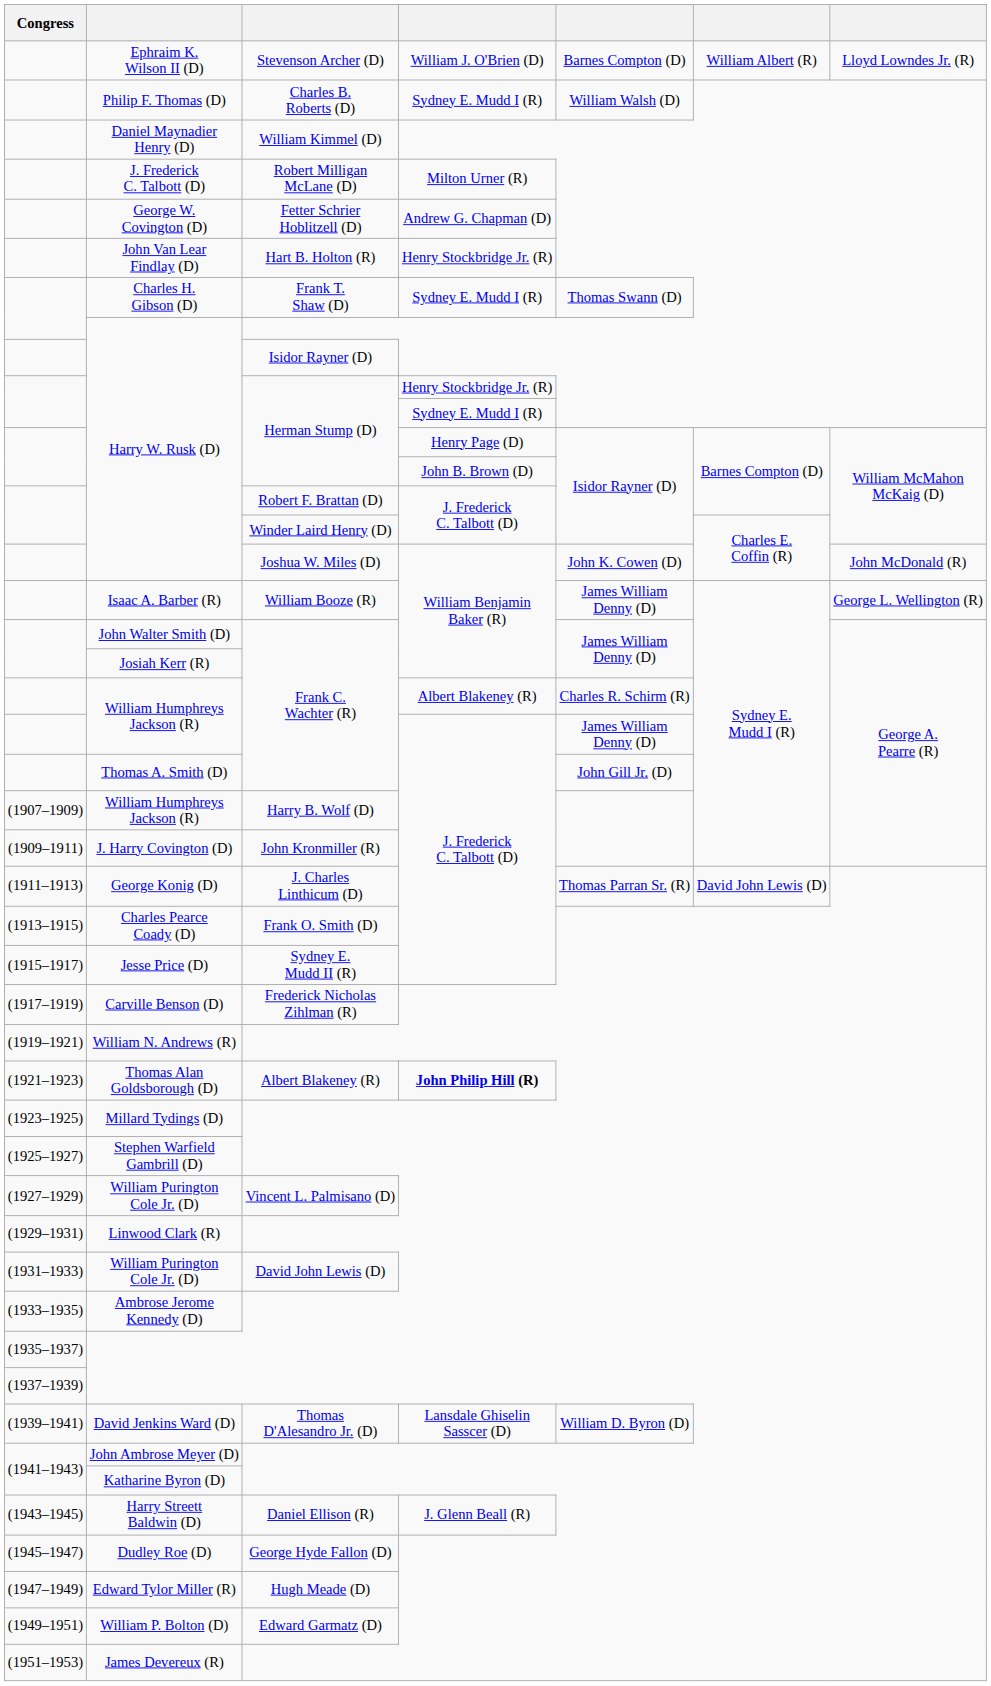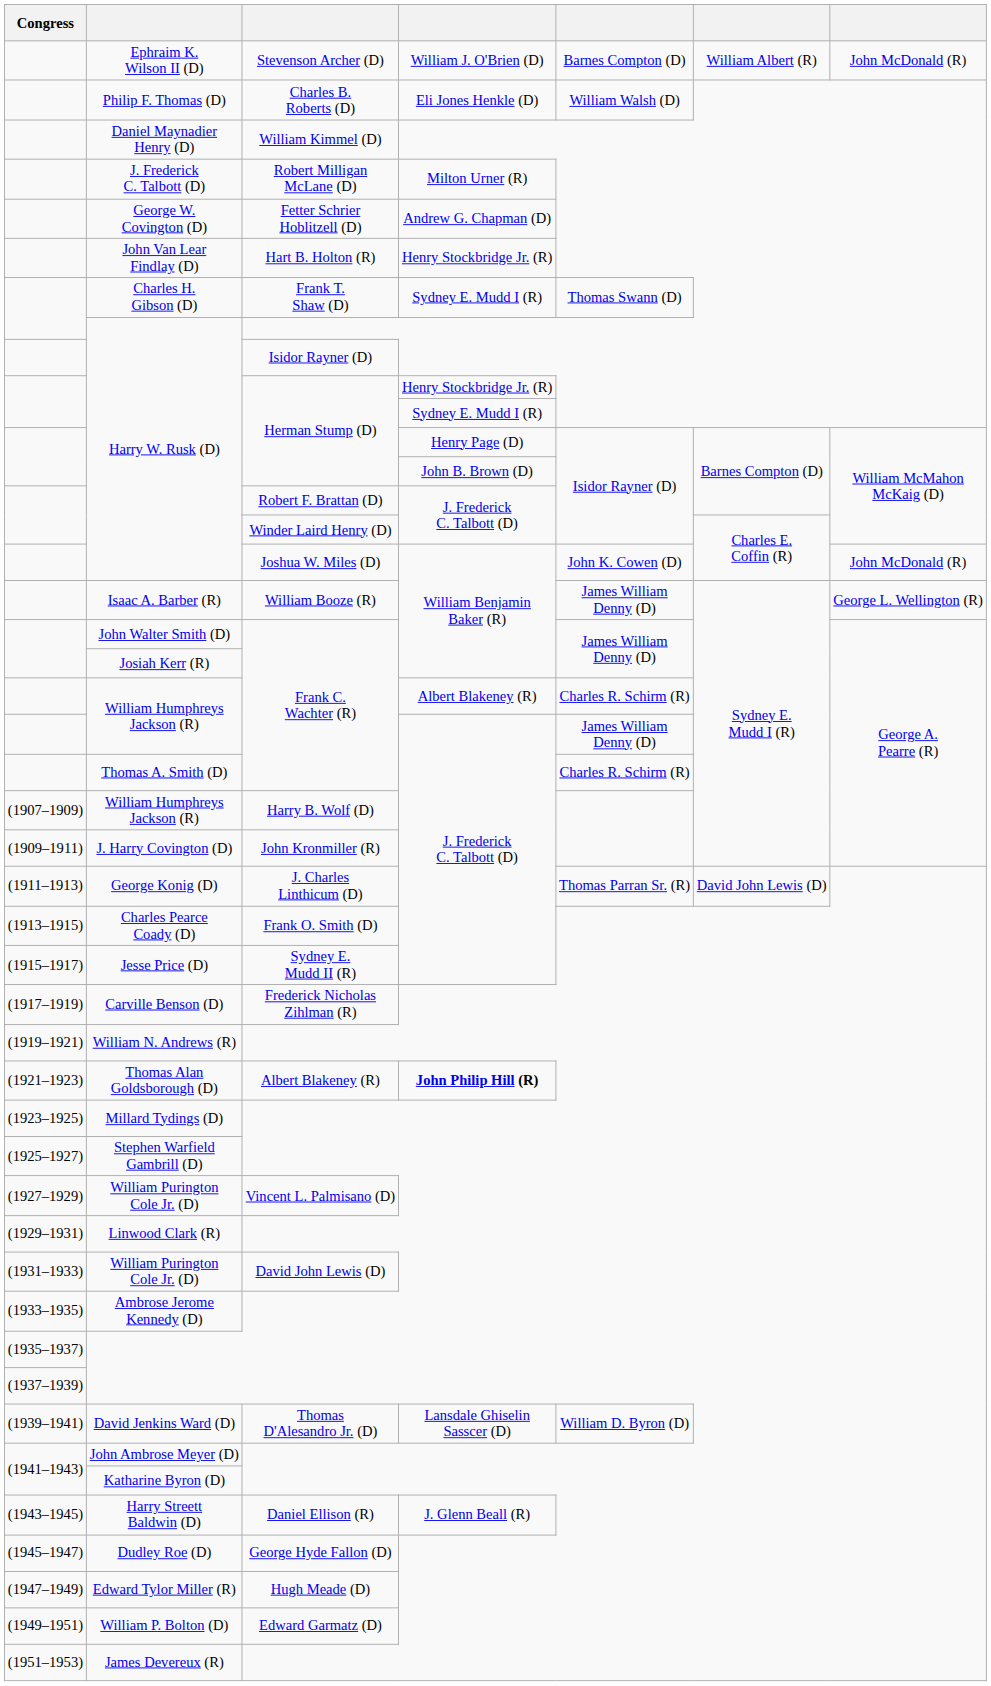 <table class="wikitable sticky-header" style="text-align:center">
 <tr style="height:2.5em">
 <th>Congress</th>
 <th></th>
 <th></th>
 <th></th>
 <th></th>
 <th></th>
 <th></th>
 </tr>
 <tr style="height:2.5em">
 <td><strong></strong> </td>
 <td><a href='#'>Ephraim K.<br>Wilson II</a> (D)</td>
 <td><a href='#'>Stevenson Archer</a> (D)</td>
 <td><a href='#'>William J. O'Brien</a> (D)</td>
 <td><a href='#'>Barnes Compton</a> (D)</td>
 <td><a href='#'>William Albert</a> (R)</td>
-<td><a href='#'>Lloyd Lowndes Jr.</a> (R)</td>
+<td><a href='#'>John McDonald</a> (R)</td>
 </tr>
 <tr style="height:2.5em">
 <td><strong></strong> </td>
 <td><a href='#'>Philip F. Thomas</a> (D)</td>
 <td><a href='#'>Charles B.<br>Roberts</a> (D)</td>
-<td><a href='#'>Sydney E. Mudd I</a> (R)</td>
+<td><a href='#'>Eli Jones Henkle</a> (D)</td>
 <td><a href='#'>William Walsh</a> (D)</td>
 </tr>
 <tr style="height:2.5em">
 <td><strong></strong> </td>
 <td><a href='#'>Daniel Maynadier<br>Henry</a> (D)</td>
 <td><a href='#'>William Kimmel</a> (D)</td>
 </tr>
 <tr style="height:2.5em">
 <td><strong></strong> </td>
 <td><a href='#'>J. Frederick<br>C. Talbott</a> (D)</td>
 <td><a href='#'>Robert Milligan<br>McLane</a> (D)</td>
 <td><a href='#'>Milton Urner</a> (R)</td>
 </tr>
 <tr style="height:2.5em">
 <td><strong></strong> </td>
 <td><a href='#'>George W.<br>Covington</a> (D)</td>
 <td><a href='#'>Fetter Schrier<br>Hoblitzell</a> (D)</td>
 <td><a href='#'>Andrew G. Chapman</a> (D)</td>
 </tr>
 <tr style="height:2.5em">
 <td><strong></strong> </td>
 <td><a href='#'>John Van Lear<br>Findlay</a> (D)</td>
 <td><a href='#'>Hart B. Holton</a> (R)</td>
 <td><a href='#'>Henry Stockbridge Jr.</a> (R)</td>
 </tr>
 <tr style="height:2em">
 <td rowspan=2><strong></strong> </td>
 <td><a href='#'>Charles H.<br>Gibson</a> (D)</td>
 <td><a href='#'>Frank T.<br>Shaw</a> (D)</td>
 <td><a href='#'>Sydney E. Mudd I</a> (R)</td>
 <td><a href='#'>Thomas Swann</a> (D)</td>
 </tr>
 <tr style="height:1.5em">
 <td rowspan="9" ><a href='#'>Harry W. Rusk</a> (D)</td>
 </tr>
 <tr style="height:2.5em">
 <td><strong></strong> </td>
 <td><a href='#'>Isidor Rayner</a> (D)</td>
 </tr>
 <tr style="height:1.5em">
 <td rowspan=2><strong></strong> </td>
 <td rowspan="4" ><a href='#'>Herman Stump</a> (D)</td>
 <td><a href='#'>Henry Stockbridge Jr.</a> (R)</td>
 </tr>
 <tr style="height:2em">
 <td><a href='#'>Sydney E. Mudd I</a> (R)</td>
 </tr>
 <tr style="height:2em">
 <td rowspan="2"><strong></strong> </td>
 <td><a href='#'>Henry Page</a> (D)</td>
 <td rowspan="4" ><a href='#'>Isidor Rayner</a> (D)</td>
 <td rowspan="3" ><a href='#'>Barnes Compton</a> (D)</td>
 <td rowspan="4" ><a href='#'>William McMahon<br>McKaig</a> (D)</td>
 </tr>
 <tr style="height:2em">
 <td><a href='#'>John B. Brown</a> (D)</td>
 </tr>
 <tr style="height:2em">
 <td rowspan="2"><strong></strong> </td>
 <td><a href='#'>Robert F. Brattan</a> (D)</td>
 <td rowspan="2" ><a href='#'>J. Frederick<br>C. Talbott</a> (D)</td>
 </tr>
 <tr style="height:2em">
 <td><a href='#'>Winder Laird Henry</a> (D)</td>
 <td rowspan="2" ><a href='#'>Charles E.<br>Coffin</a> (R)</td>
 </tr>
 <tr style="height:2.5em">
 <td><strong></strong> </td>
 <td><a href='#'>Joshua W. Miles</a> (D)</td>
 <td rowspan="4" ><a href='#'>William Benjamin<br>Baker</a> (R)</td>
 <td><a href='#'>John K. Cowen</a> (D)</td>
 <td><a href='#'>John McDonald</a> (R)</td>
 </tr>
 <tr style="height:2.5em">
 <td><strong></strong> </td>
 <td><a href='#'>Isaac A. Barber</a> (R)</td>
 <td><a href='#'>William Booze</a> (R)</td>
 <td><a href='#'>James William<br>Denny</a> (D)</td>
 <td rowspan="8" ><a href='#'>Sydney E.<br>Mudd I</a> (R)</td>
 <td><a href='#'>George L. Wellington</a> (R)</td>
 </tr>
 <tr style="height:2em">
 <td rowspan="2"><strong></strong> </td>
 <td><a href='#'>John Walter Smith</a> (D)</td>
 <td rowspan="5" ><a href='#'>Frank C.<br>Wachter</a> (R)</td>
 <td rowspan="2" ><a href='#'>James William<br>Denny</a> (D)</td>
 <td rowspan="7" ><a href='#'>George A.<br>Pearre</a> (R)</td>
 </tr>
 <tr style="height:2em">
 <td><a href='#'>Josiah Kerr</a> (R)</td>
 </tr>
 <tr style="height:2.5em">
 <td><strong></strong> </td>
 <td rowspan="2" ><a href='#'>William Humphreys<br>Jackson</a> (R)</td>
 <td><a href='#'>Albert Blakeney</a> (R)</td>
 <td><a href='#'>Charles R. Schirm</a> (R)</td>
 </tr>
 <tr style="height:2.5em">
 <td><strong></strong> </td>
 <td rowspan="7" ><a href='#'>J. Frederick<br>C. Talbott</a> (D)</td>
 <td><a href='#'>James William<br>Denny</a> (D)</td>
 </tr>
 <tr style="height:2.5em">
 <td><strong></strong> </td>
 <td><a href='#'>Thomas A. Smith</a> (D)</td>
-<td><a href='#'>John Gill Jr.</a> (D)</td>
+<td><a href='#'>Charles R. Schirm</a> (R)</td>
 </tr>
 <tr style="height:2.5em">
 <td><strong></strong> (1907–1909)</td>
 <td><a href='#'>William Humphreys<br>Jackson</a> (R)</td>
 <td><a href='#'>Harry B. Wolf</a> (D)</td>
 </tr>
 <tr style="height:2.5em">
 <td><strong></strong> (1909–1911)</td>
 <td><a href='#'>J. Harry Covington</a> (D)</td>
 <td><a href='#'>John Kronmiller</a> (R)</td>
 </tr>
 <tr style="height:2em">
 <td><strong></strong> (1911–1913)</td>
 <td><a href='#'>George Konig</a> (D)</td>
 <td><a href='#'>J. Charles<br>Linthicum</a> (D)</td>
 <td><a href='#'>Thomas Parran Sr.</a> (R)</td>
 <td><a href='#'>David John Lewis</a> (D)</td>
 </tr>
 <tr style="height:2.5em">
 <td><strong></strong> (1913–1915)</td>
 <td><a href='#'>Charles Pearce<br>Coady</a> (D)</td>
 <td><a href='#'>Frank O. Smith</a> (D)</td>
 </tr>
 <tr style="height:2.5em">
 <td><strong></strong> (1915–1917)</td>
 <td><a href='#'>Jesse Price</a> (D)</td>
 <td><a href='#'>Sydney E.<br>Mudd II</a> (R)</td>
 </tr>
 <tr style="height:2.5em">
 <td><strong></strong> (1917–1919)</td>
 <td><a href='#'>Carville Benson</a> (D)</td>
 <td><a href='#'>Frederick Nicholas<br>Zihlman</a> (R)</td>
 </tr>
 <tr style="height:2.5em">
 <td><strong></strong> (1919–1921)</td>
 <td><a href='#'>William N. Andrews</a> (R)</td>
 </tr>
 <tr style="height:2.5em">
 <td><strong></strong> (1921–1923)</td>
 <td><a href='#'>Thomas Alan<br>Goldsborough</a> (D)</td>
 <td><a href='#'>Albert Blakeney</a> (R)</td>
 <td><strong><a href='#'>John Philip Hill</a> (R)</strong></td>
 </tr>
 <tr style="height:2.5em">
 <td><strong></strong> (1923–1925)</td>
 <td><a href='#'>Millard Tydings</a> (D)</td>
 </tr>
 <tr style="height:2.5em">
 <td><strong></strong> (1925–1927)</td>
 <td><a href='#'>Stephen Warfield<br>Gambrill</a> (D)</td>
 </tr>
 <tr style="height:2.5em">
 <td><strong></strong> (1927–1929)</td>
 <td><a href='#'>William Purington<br>Cole Jr.</a> (D)</td>
 <td><a href='#'>Vincent L. Palmisano</a> (D)</td>
 </tr>
 <tr style="height:2.5em">
 <td><strong></strong> (1929–1931)</td>
 <td><a href='#'>Linwood Clark</a> (R)</td>
 </tr>
 <tr style="height:2.5em">
 <td><strong></strong> (1931–1933)</td>
 <td><a href='#'>William Purington<br>Cole Jr.</a> (D)</td>
 <td><a href='#'>David John Lewis</a> (D)</td>
 </tr>
 <tr style="height:2.5em">
 <td><strong></strong> (1933–1935)</td>
 <td><a href='#'>Ambrose Jerome<br>Kennedy</a> (D)</td>
 </tr>
 <tr style="height:2.5em">
 <td><strong></strong> (1935–1937)</td>
 </tr>
 <tr style="height:2.5em">
 <td><strong></strong> (1937–1939)</td>
 </tr>
 <tr style="height:2.5em">
 <td><strong></strong> (1939–1941)</td>
 <td><a href='#'>David Jenkins Ward</a> (D)</td>
 <td><a href='#'>Thomas<br>D'Alesandro Jr.</a> (D)</td>
 <td><a href='#'>Lansdale Ghiselin<br>Sasscer</a> (D)</td>
 <td><a href='#'>William D. Byron</a> (D)</td>
 </tr>
 <tr style="height:1.5em">
 <td rowspan=2><strong></strong> (1941–1943)</td>
 <td><a href='#'>John Ambrose Meyer</a> (D)</td>
 </tr>
 <tr style="height:2em">
 <td><a href='#'>Katharine Byron</a> (D)</td>
 </tr>
 <tr style="height:2.5em">
 <td><strong></strong> (1943–1945)</td>
 <td><a href='#'>Harry Streett<br>Baldwin</a> (D)</td>
 <td><a href='#'>Daniel Ellison</a> (R)</td>
 <td><a href='#'>J. Glenn Beall</a> (R)</td>
 </tr>
 <tr style="height:2.5em">
 <td><strong></strong> (1945–1947)</td>
 <td><a href='#'>Dudley Roe</a> (D)</td>
 <td><a href='#'>George Hyde Fallon</a> (D)</td>
 </tr>
 <tr style="height:2.5em">
 <td><strong></strong> (1947–1949)</td>
 <td><a href='#'>Edward Tylor Miller</a> (R)</td>
 <td><a href='#'>Hugh Meade</a> (D)</td>
 </tr>
 <tr style="height:2.5em">
 <td><strong></strong> (1949–1951)</td>
 <td><a href='#'>William P. Bolton</a> (D)</td>
 <td><a href='#'>Edward Garmatz</a> (D)</td>
 </tr>
 <tr style="height:2.5em">
 <td><strong></strong> (1951–1953)</td>
 <td><a href='#'>James Devereux</a> (R)</td>
 </tr>
 </table>
